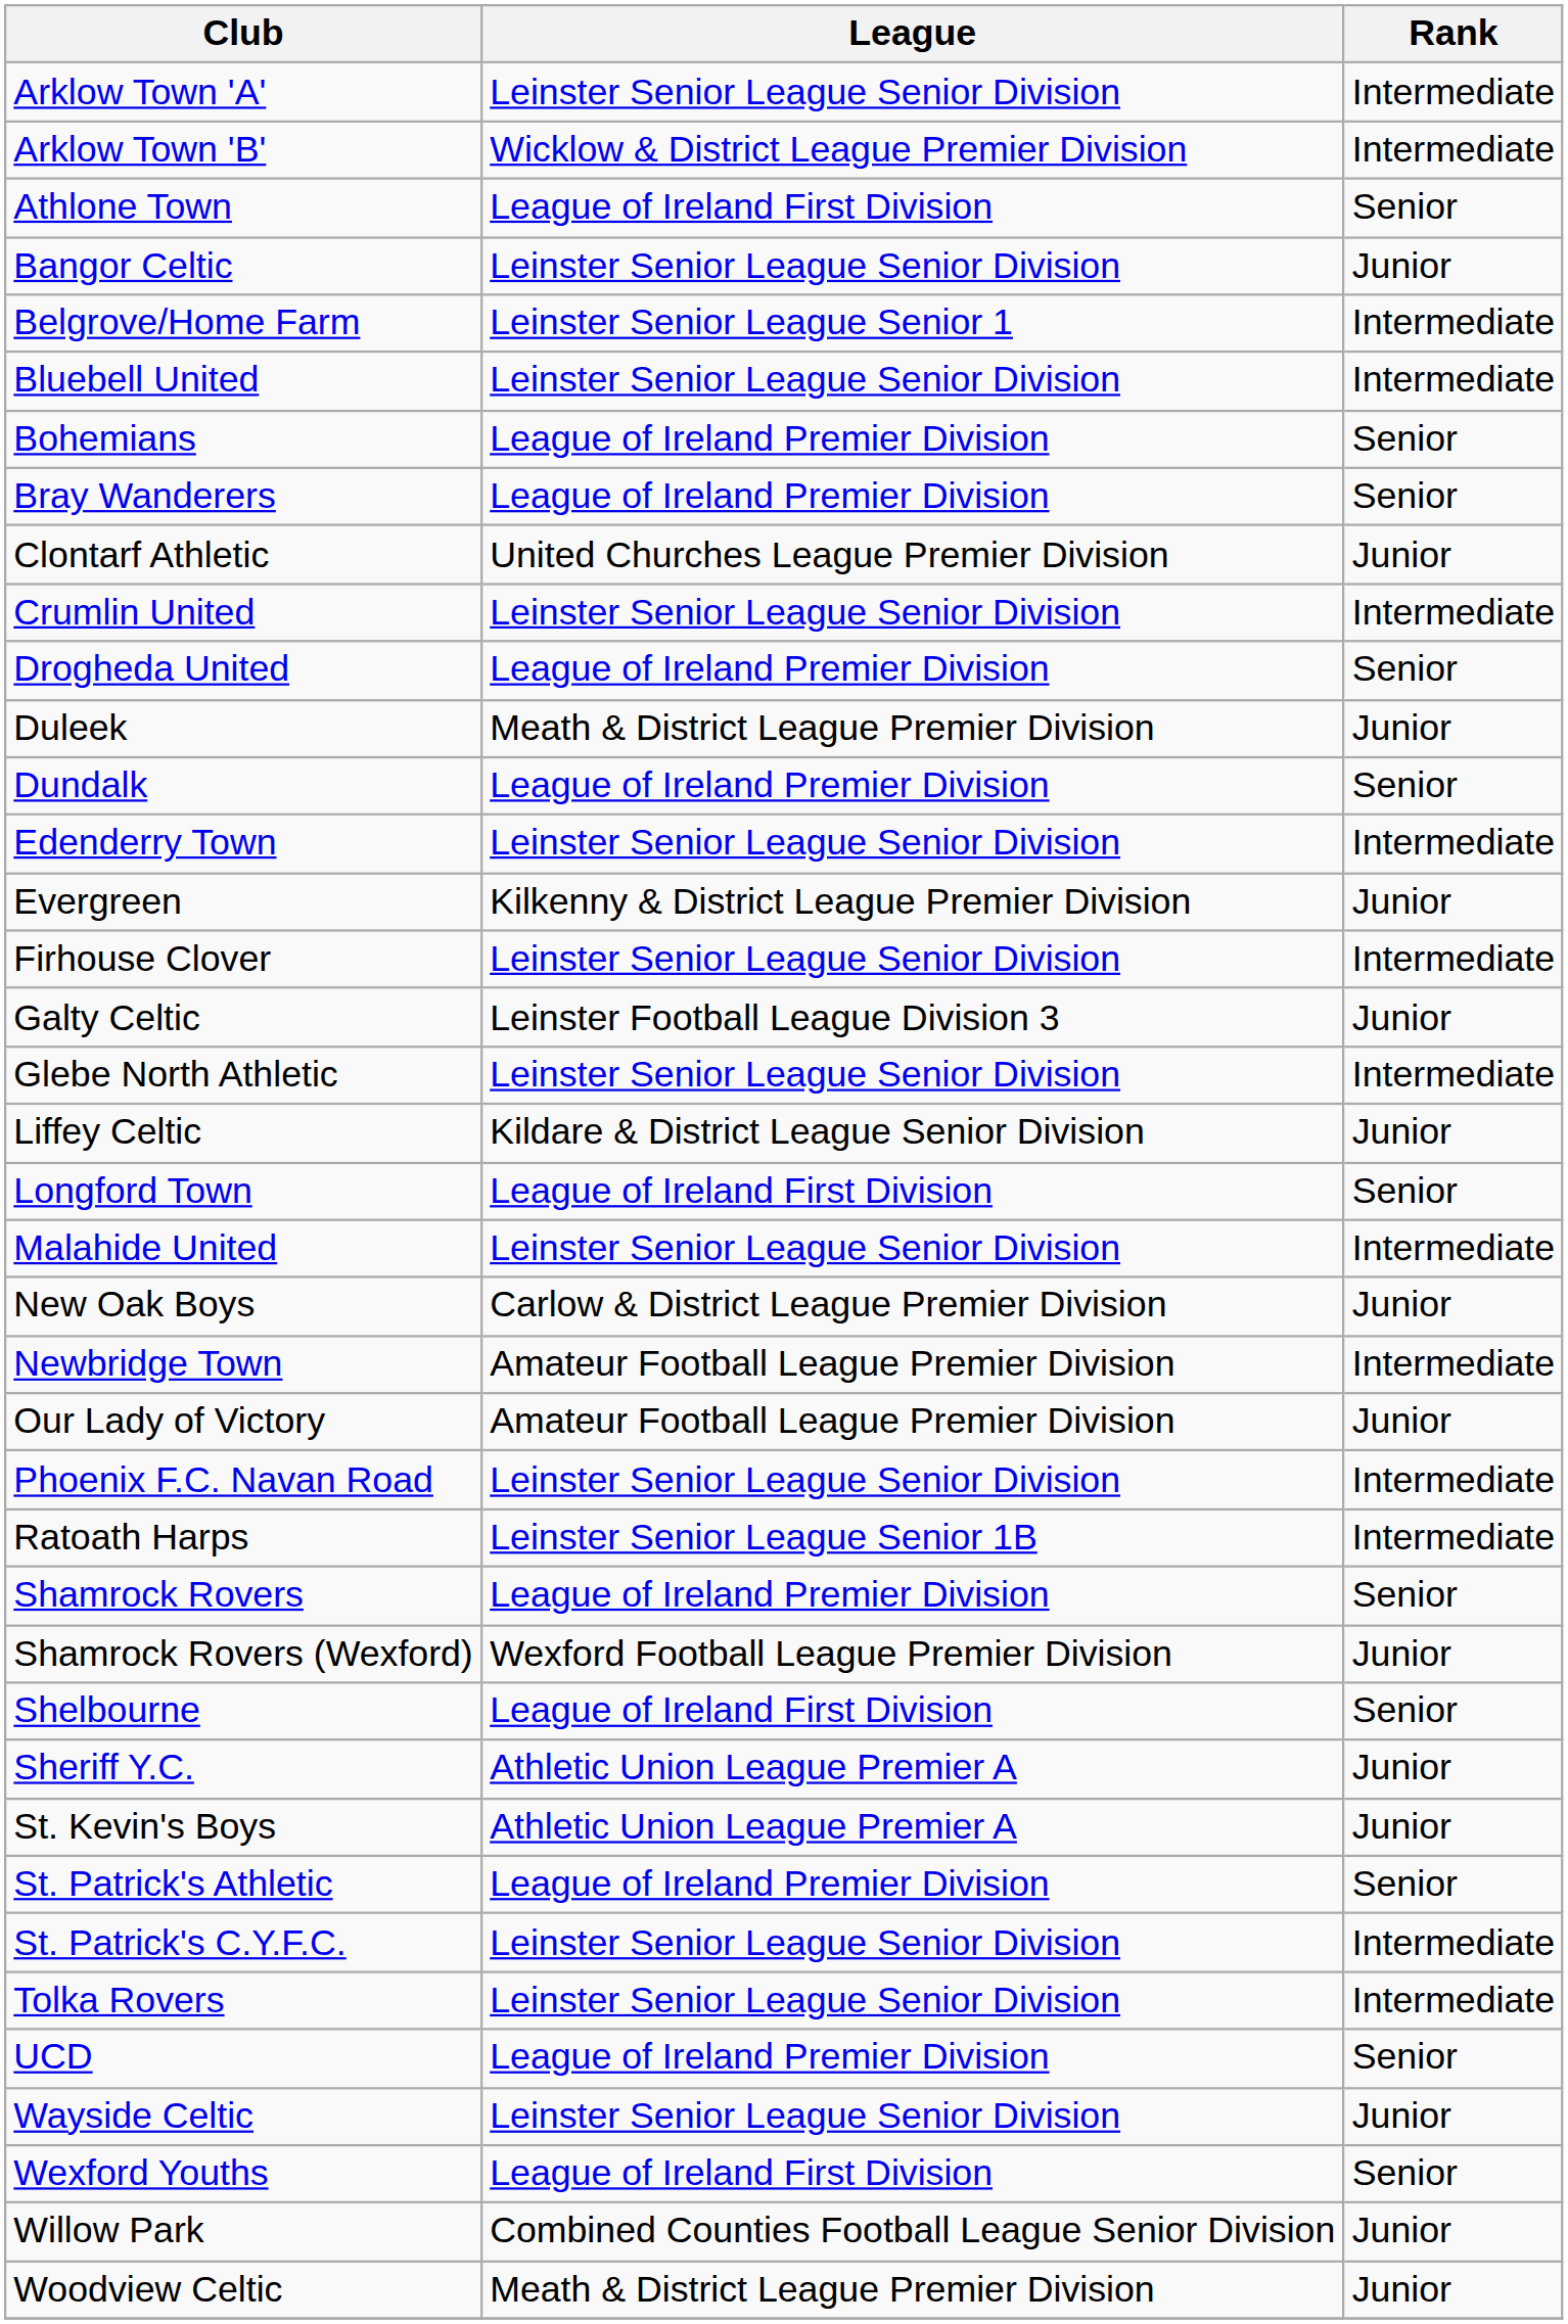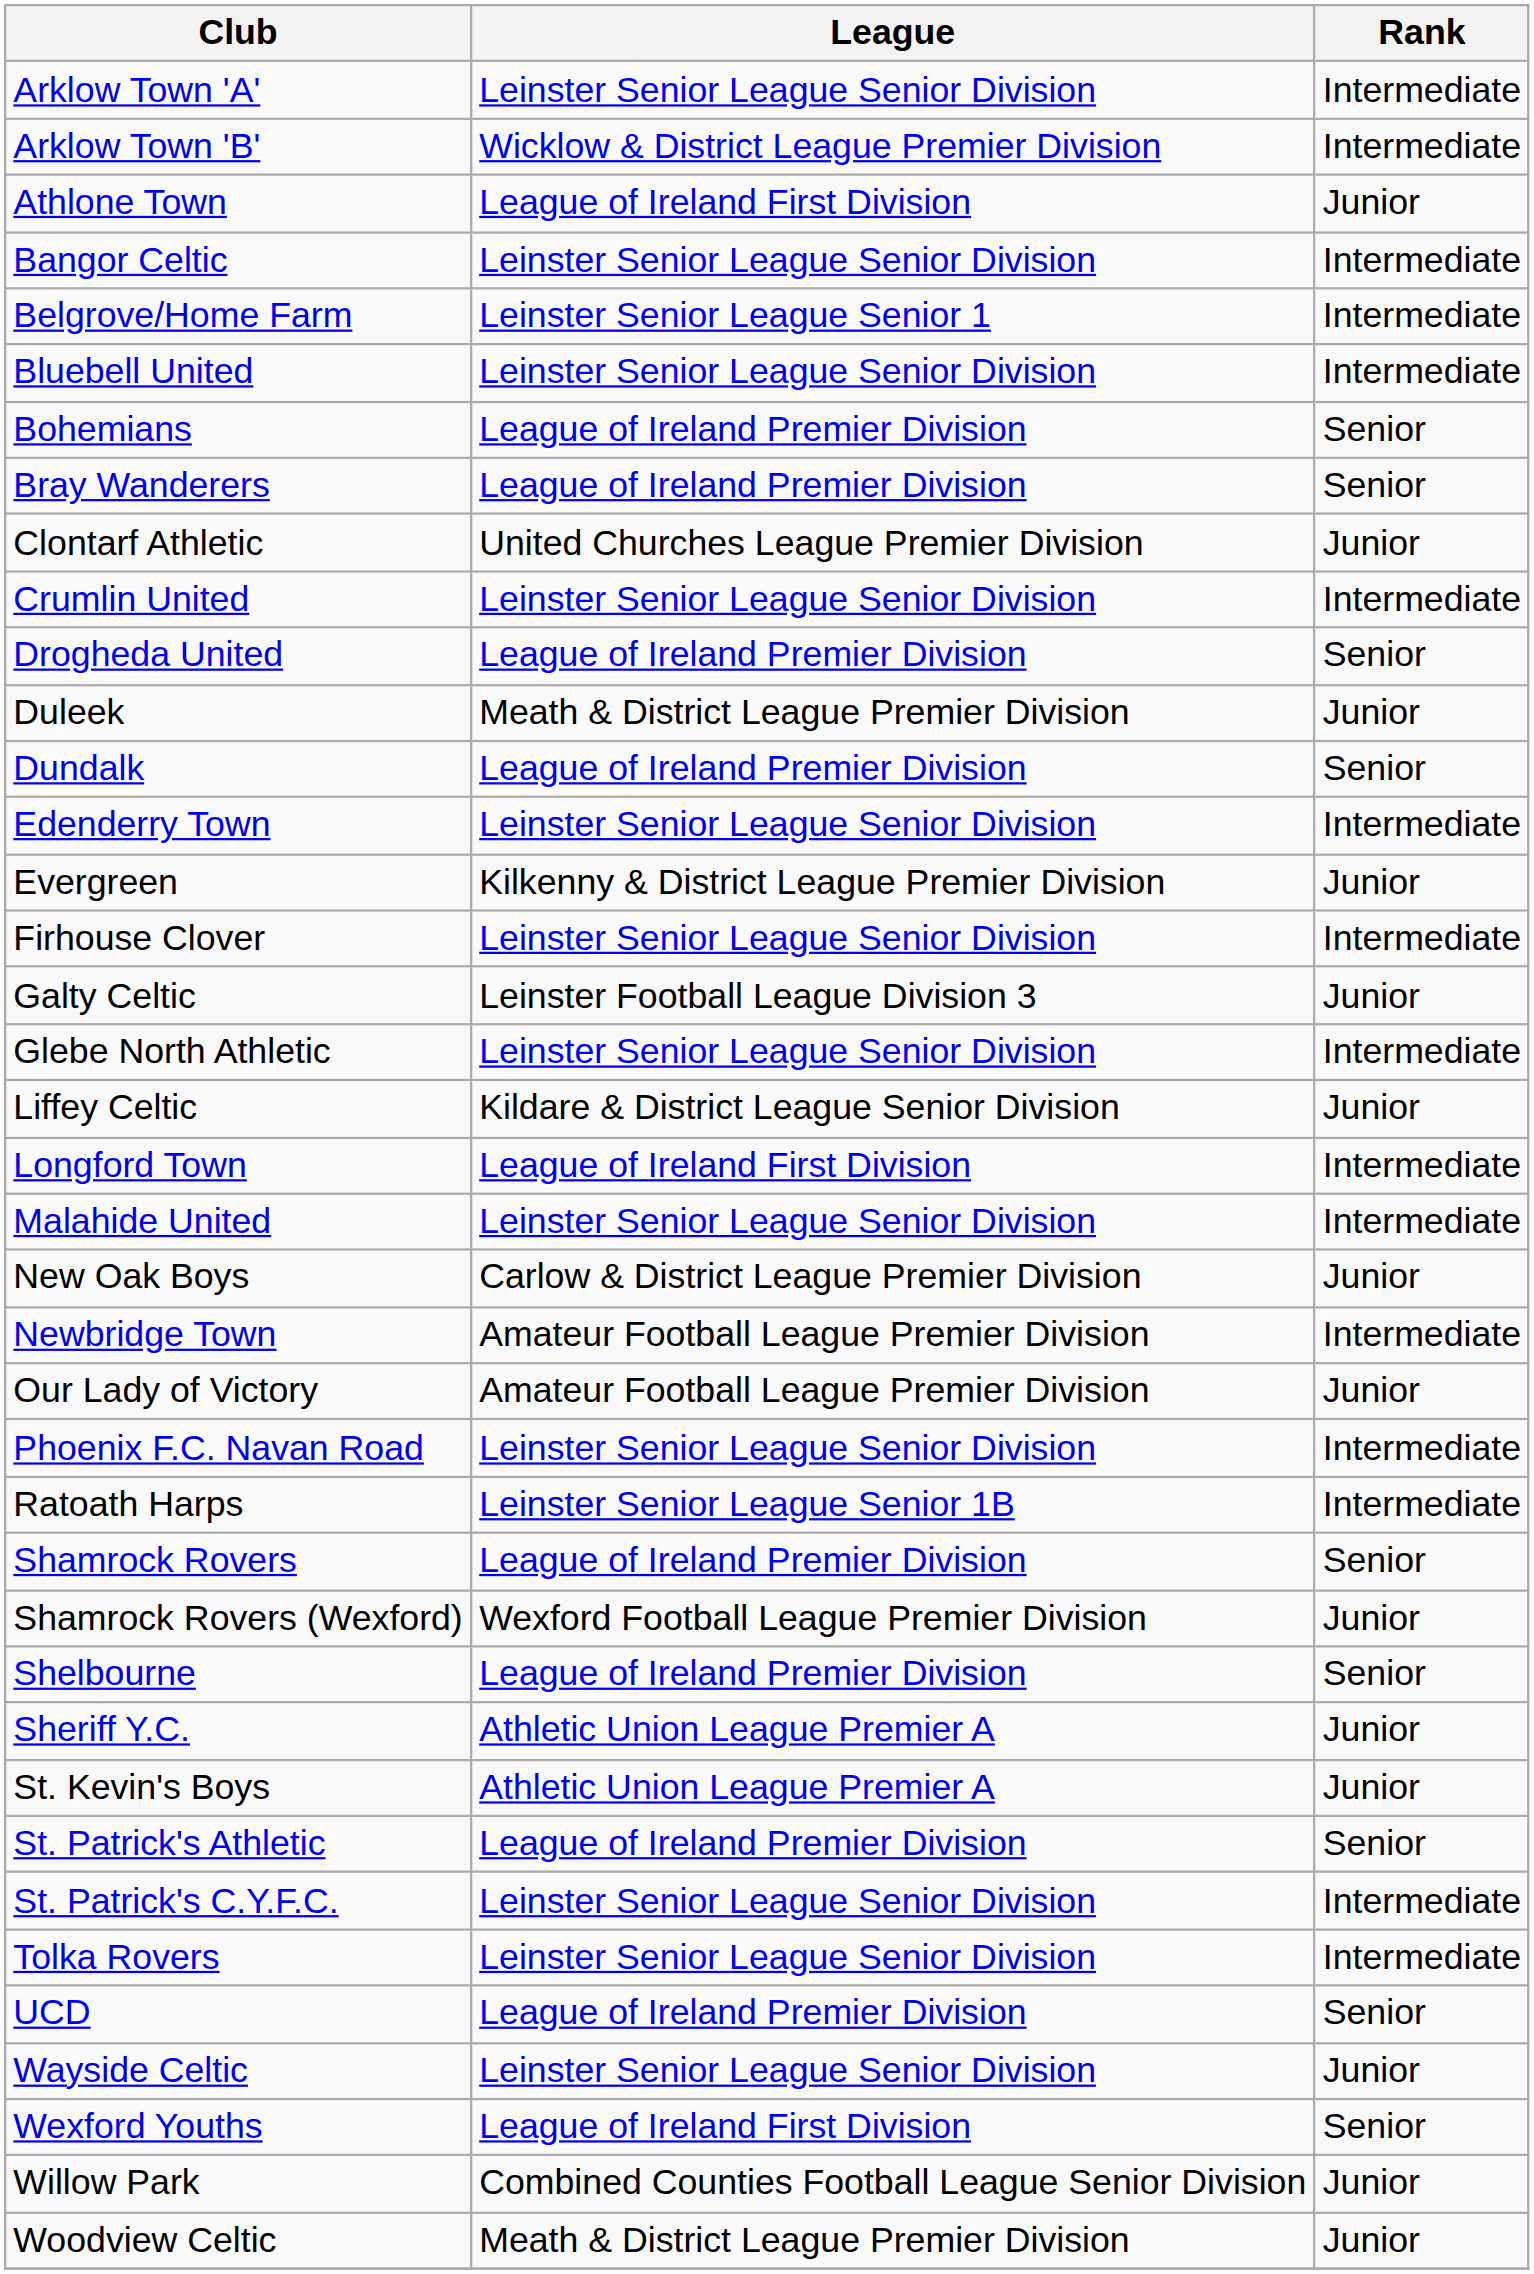 <table class="wikitable sortable">
 <tr>
 <th>Club</th>
 <th>League</th>
 <th>Rank</th>
 </tr>
 <tr>
 <td><a href='#'>Arklow Town 'A'</a></td>
 <td><a href='#'>Leinster Senior League Senior Division</a></td>
 <td>Intermediate</td>
 </tr>
 <tr>
 <td><a href='#'>Arklow Town 'B'</a></td>
 <td><a href='#'>Wicklow & District League Premier Division</a></td>
 <td>Intermediate</td>
 </tr>
 <tr>
 <td><a href='#'>Athlone Town</a></td>
 <td><a href='#'>League of Ireland First Division</a></td>
-<td>Senior</td>
+<td>Junior</td>
 </tr>
 <tr>
 <td><a href='#'>Bangor Celtic</a></td>
 <td><a href='#'>Leinster Senior League Senior Division</a></td>
-<td>Junior</td>
+<td>Intermediate</td>
 </tr>
 <tr>
 <td><a href='#'>Belgrove/Home Farm</a></td>
 <td><a href='#'>Leinster Senior League Senior 1</a></td>
 <td>Intermediate</td>
 </tr>
 <tr>
 <td><a href='#'>Bluebell United</a></td>
 <td><a href='#'>Leinster Senior League Senior Division</a></td>
 <td>Intermediate</td>
 </tr>
 <tr>
 <td><a href='#'>Bohemians</a></td>
 <td><a href='#'>League of Ireland Premier Division</a></td>
 <td>Senior</td>
 </tr>
 <tr>
 <td><a href='#'>Bray Wanderers</a></td>
 <td><a href='#'>League of Ireland Premier Division</a></td>
 <td>Senior</td>
 </tr>
 <tr>
 <td>Clontarf Athletic</td>
 <td>United Churches League Premier Division</td>
 <td>Junior</td>
 </tr>
 <tr>
 <td><a href='#'>Crumlin United</a></td>
 <td><a href='#'>Leinster Senior League Senior Division</a></td>
 <td>Intermediate</td>
 </tr>
 <tr>
 <td><a href='#'>Drogheda United</a></td>
 <td><a href='#'>League of Ireland Premier Division</a></td>
 <td>Senior</td>
 </tr>
 <tr>
 <td>Duleek</td>
 <td>Meath & District League Premier Division</td>
 <td>Junior</td>
 </tr>
 <tr>
 <td><a href='#'>Dundalk</a></td>
 <td><a href='#'>League of Ireland Premier Division</a></td>
 <td>Senior</td>
 </tr>
 <tr>
 <td><a href='#'>Edenderry Town</a></td>
 <td><a href='#'>Leinster Senior League Senior Division</a></td>
 <td>Intermediate</td>
 </tr>
 <tr>
 <td>Evergreen</td>
 <td>Kilkenny & District League Premier Division</td>
 <td>Junior</td>
 </tr>
 <tr>
 <td>Firhouse Clover</td>
 <td><a href='#'>Leinster Senior League Senior Division</a></td>
 <td>Intermediate</td>
 </tr>
 <tr>
 <td>Galty Celtic</td>
 <td>Leinster Football League Division 3</td>
 <td>Junior</td>
 </tr>
 <tr>
 <td>Glebe North Athletic</td>
 <td><a href='#'>Leinster Senior League Senior Division</a></td>
 <td>Intermediate</td>
 </tr>
 <tr>
 <td>Liffey Celtic</td>
 <td>Kildare & District League Senior Division</td>
 <td>Junior</td>
 </tr>
 <tr>
 <td><a href='#'>Longford Town</a></td>
 <td><a href='#'>League of Ireland First Division</a></td>
-<td>Senior</td>
+<td>Intermediate</td>
 </tr>
 <tr>
 <td><a href='#'>Malahide United</a></td>
 <td><a href='#'>Leinster Senior League Senior Division</a></td>
 <td>Intermediate</td>
 </tr>
 <tr>
 <td>New Oak Boys</td>
 <td>Carlow & District League Premier Division</td>
 <td>Junior</td>
 </tr>
 <tr>
 <td><a href='#'>Newbridge Town</a></td>
 <td>Amateur Football League Premier Division</td>
 <td>Intermediate</td>
 </tr>
 <tr>
 <td>Our Lady of Victory</td>
 <td>Amateur Football League Premier Division</td>
 <td>Junior</td>
 </tr>
 <tr>
 <td><a href='#'>Phoenix F.C. Navan Road</a></td>
 <td><a href='#'>Leinster Senior League Senior Division</a></td>
 <td>Intermediate</td>
 </tr>
 <tr>
 <td>Ratoath Harps</td>
 <td><a href='#'>Leinster Senior League Senior 1B</a></td>
 <td>Intermediate</td>
 </tr>
 <tr>
 <td><a href='#'>Shamrock Rovers</a></td>
 <td><a href='#'>League of Ireland Premier Division</a></td>
 <td>Senior</td>
 </tr>
 <tr>
 <td>Shamrock Rovers (Wexford)</td>
 <td>Wexford Football League Premier Division</td>
 <td>Junior</td>
 </tr>
 <tr>
 <td><a href='#'>Shelbourne</a></td>
-<td><a href='#'>League of Ireland First Division</a></td>
+<td><a href='#'>League of Ireland Premier Division</a></td>
 <td>Senior</td>
 </tr>
 <tr>
 <td><a href='#'>Sheriff Y.C.</a></td>
 <td><a href='#'>Athletic Union League Premier A</a></td>
 <td>Junior</td>
 </tr>
 <tr>
 <td>St. Kevin's Boys</td>
 <td><a href='#'>Athletic Union League Premier A</a></td>
 <td>Junior</td>
 </tr>
 <tr>
 <td><a href='#'>St. Patrick's Athletic</a></td>
 <td><a href='#'>League of Ireland Premier Division</a></td>
 <td>Senior</td>
 </tr>
 <tr>
 <td><a href='#'>St. Patrick's C.Y.F.C.</a></td>
 <td><a href='#'>Leinster Senior League Senior Division</a></td>
 <td>Intermediate</td>
 </tr>
 <tr>
 <td><a href='#'>Tolka Rovers</a></td>
 <td><a href='#'>Leinster Senior League Senior Division</a></td>
 <td>Intermediate</td>
 </tr>
 <tr>
 <td><a href='#'>UCD</a></td>
 <td><a href='#'>League of Ireland Premier Division</a></td>
 <td>Senior</td>
 </tr>
 <tr>
 <td><a href='#'>Wayside Celtic</a></td>
 <td><a href='#'>Leinster Senior League Senior Division</a></td>
 <td>Junior</td>
 </tr>
 <tr>
 <td><a href='#'>Wexford Youths</a></td>
 <td><a href='#'>League of Ireland First Division</a></td>
 <td>Senior</td>
 </tr>
 <tr>
 <td>Willow Park</td>
 <td>Combined Counties Football League Senior Division</td>
 <td>Junior</td>
 </tr>
 <tr>
 <td>Woodview Celtic</td>
 <td>Meath & District League Premier Division</td>
 <td>Junior</td>
 </tr>
 <tr>
 </tr>
 </table>
